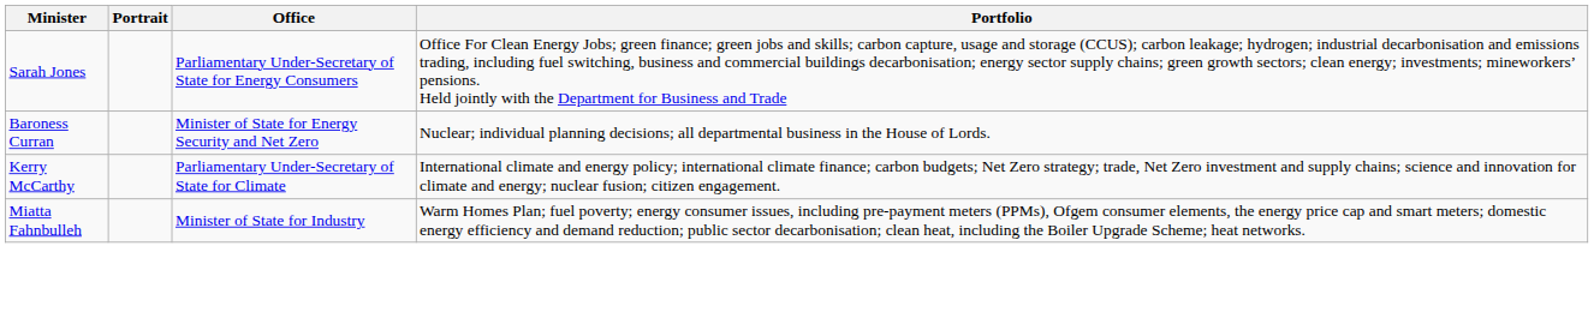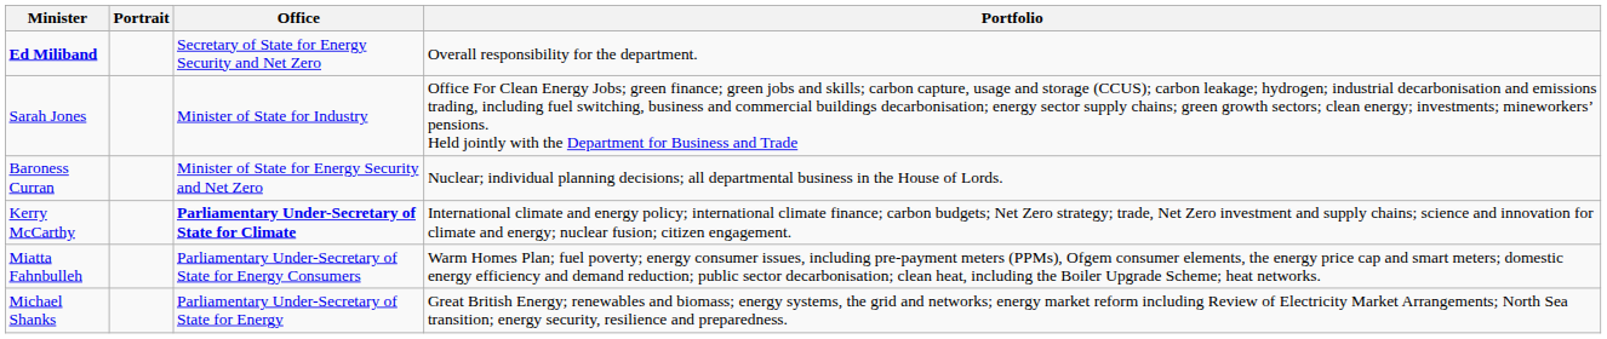 <table class="wikitable">
 <tr>
 <th width=95x>Minister</th>
 <th>Portrait</th>
 <th>Office</th>
 <th>Portfolio</th>
 </tr>
 <tr>
+<td><strong><a href='#'>Ed Miliband</a></strong> </td>
+<td></td>
+<td><a href='#'>Secretary of State for Energy Security and Net Zero</a></td>
+<td>Overall responsibility for the department.</td>
+</tr>
+<tr>
 <td><a href='#'>Sarah Jones</a>  </td>
 <td></td>
-<td><a href='#'>Parliamentary Under-Secretary of State for Energy Consumers</a></td>
+<td><a href='#'>Minister of State for Industry</a></td>
 <td>Office For Clean Energy Jobs; green finance; green jobs and skills; carbon capture, usage and storage (CCUS); carbon leakage; hydrogen; industrial decarbonisation and emissions trading, including fuel switching, business and commercial buildings decarbonisation; energy sector supply chains; green growth sectors; clean energy; investments; mineworkers’ pensions.<br> Held jointly with the <a href='#'>Department for Business and Trade</a></td>
 </tr>
 <tr>
 <td><a href='#'>Baroness Curran</a></td>
 <td></td>
 <td><a href='#'>Minister of State for Energy Security and Net Zero</a></td>
 <td>Nuclear; individual planning decisions; all departmental business in the House of Lords.</td>
 </tr>
 <tr>
 <td><a href='#'>Kerry McCarthy</a> </td>
 <td></td>
-<td><a href='#'>Parliamentary Under-Secretary of State for Climate</a></td>
+<td><strong><a href='#'>Parliamentary Under-Secretary of State for Climate</a></strong></td>
 <td>International climate and energy policy; international climate finance; carbon budgets; Net Zero strategy; trade, Net Zero investment and supply chains; science and innovation for climate and energy; nuclear fusion; citizen engagement.</td>
 </tr>
 <tr>
 <td><a href='#'>Miatta Fahnbulleh</a> </td>
 <td></td>
-<td><a href='#'>Minister of State for Industry</a></td>
+<td><a href='#'>Parliamentary Under-Secretary of State for Energy Consumers</a></td>
 <td>Warm Homes Plan; fuel poverty; energy consumer issues, including pre-payment meters (PPMs), Ofgem consumer elements, the energy price cap and smart meters; domestic energy efficiency and demand reduction; public sector decarbonisation; clean heat, including the Boiler Upgrade Scheme; heat networks.</td>
 </tr>
+<tr>
+<td><a href='#'>Michael Shanks</a> </td>
+<td></td>
+<td><a href='#'>Parliamentary Under-Secretary of State for Energy</a></td>
+<td>Great British Energy; renewables and biomass; energy systems, the grid and networks; energy market reform including Review of Electricity Market Arrangements; North Sea transition; energy security, resilience and preparedness.</td>
+</tr>
 </table>
